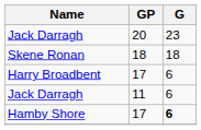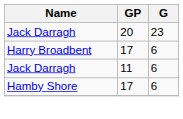 <table class="wikitable">
 <tr>
 <th width=150>Name</th>
 <th width=35>GP</th>
 <th width=35>G</th>
 </tr>
 <tr>
 <td><a href='#'>Jack Darragh</a></td>
 <td>20</td>
 <td>23</td>
-</tr>
-<tr>
-<td><a href='#'>Skene Ronan</a></td>
-<td>18</td>
-<td>18</td>
 </tr>
 <tr>
 <td><a href='#'>Harry Broadbent</a></td>
 <td>17</td>
 <td>6</td>
 </tr>
 <tr>
 <td><a href='#'>Jack Darragh</a></td>
 <td>11</td>
 <td>6</td>
 </tr>
 <tr>
 <td><a href='#'>Hamby Shore</a></td>
 <td>17</td>
-<td><strong>6</strong></td>
+<td>6</td>
 </tr>
 <tr>
 </tr>
 </table>
